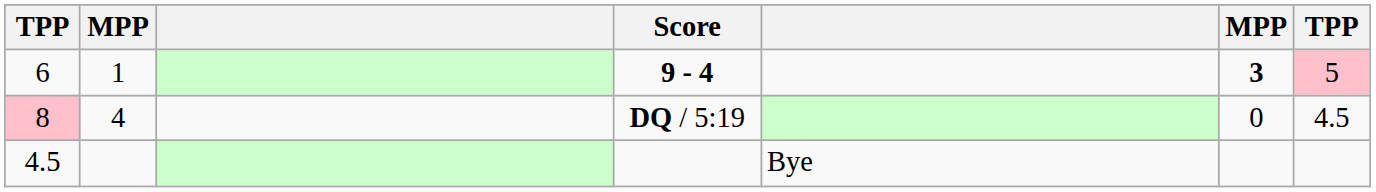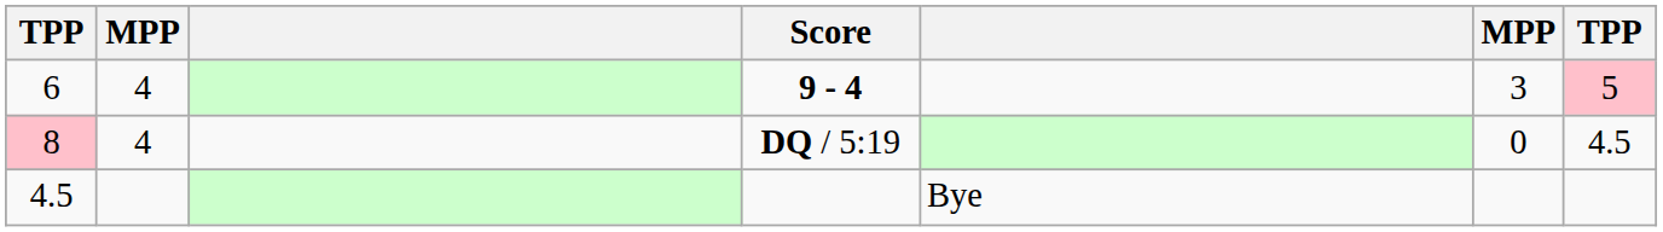 <table class="wikitable" style="text-align: center;" |>
 <tr>
 <th width="35">TPP</th>
 <th width="35">MPP</th>
 <th width="250"></th>
 <th width="75">Score</th>
 <th width="250"></th>
 <th width="35">MPP</th>
 <th width="35">TPP</th>
 </tr>
 <tr>
 <td>6</td>
-<td>1</td>
+<td>4</td>
 <td style="text-align:left;" bgcolor="ccffcc"><strong></strong></td>
 <td><strong>9 - 4</strong></td>
 <td style="text-align:left;"></td>
-<td><strong>3</strong></td>
+<td>3</td>
 <td bgcolor=pink>5</td>
 </tr>
 <tr>
 <td bgcolor=pink>8</td>
 <td>4</td>
 <td style="text-align:left;"></td>
 <td><strong>DQ</strong> / 5:19</td>
 <td style="text-align:left;" bgcolor="ccffcc"><strong></strong></td>
 <td>0</td>
 <td>4.5</td>
 </tr>
 <tr>
 <td>4.5</td>
 <td></td>
 <td style="text-align:left;" bgcolor="ccffcc"><strong></strong></td>
 <td></td>
 <td style="text-align:left;">Bye</td>
 <td></td>
 <td></td>
 </tr>
 </table>
